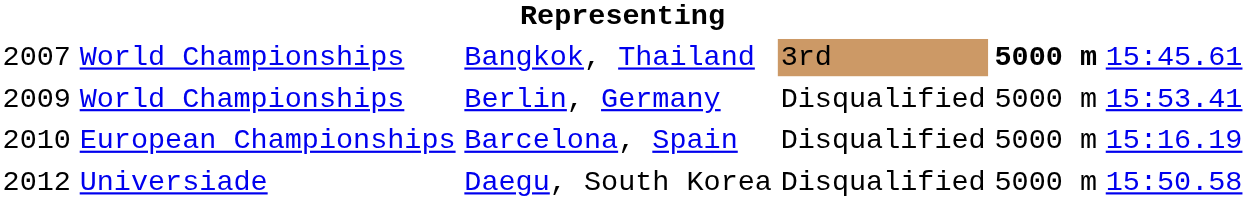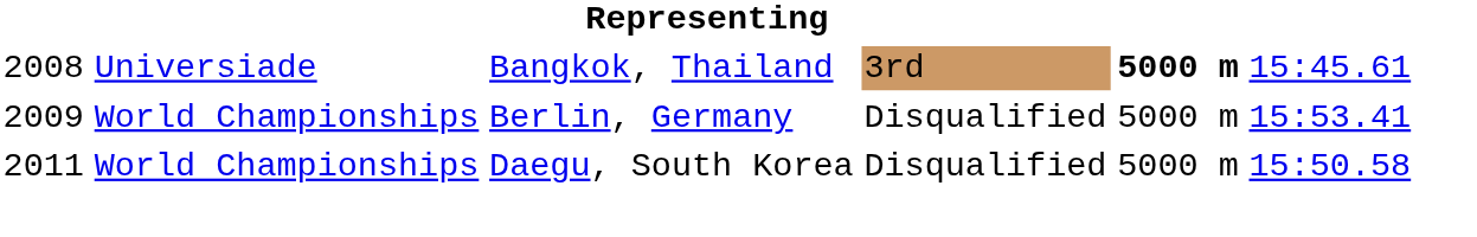 <table>
 <tr>
 <th colspan="6">Representing </th>
 </tr>
 <tr>
-<td>2007</td>
-<td><a href='#'>World Championships</a></td>
+<td>2008</td>
+<td><a href='#'>Universiade</a></td>
 <td><a href='#'>Bangkok</a>, <a href='#'>Thailand</a></td>
 <td bgcolor=cc9966>3rd</td>
 <td><strong>5000 m</strong></td>
 <td><a href='#'>15:45.61</a></td>
 </tr>
 <tr>
 <td>2009</td>
 <td><a href='#'>World Championships</a></td>
 <td><a href='#'>Berlin</a>, <a href='#'>Germany</a></td>
 <td>Disqualified</td>
 <td>5000 m</td>
 <td><a href='#'>15:53.41</a></td>
 </tr>
 <tr>
-<td>2010</td>
-<td><a href='#'>European Championships</a></td>
-<td><a href='#'>Barcelona</a>, <a href='#'>Spain</a></td>
-<td>Disqualified</td>
-<td>5000 m</td>
-<td><a href='#'>15:16.19</a></td>
-</tr>
-<tr>
-<td>2012</td>
-<td><a href='#'>Universiade</a></td>
+<td>2011</td>
+<td><a href='#'>World Championships</a></td>
 <td><a href='#'>Daegu</a>, South Korea</td>
 <td>Disqualified</td>
 <td>5000 m</td>
 <td><a href='#'>15:50.58</a></td>
 </tr>
 </table>
